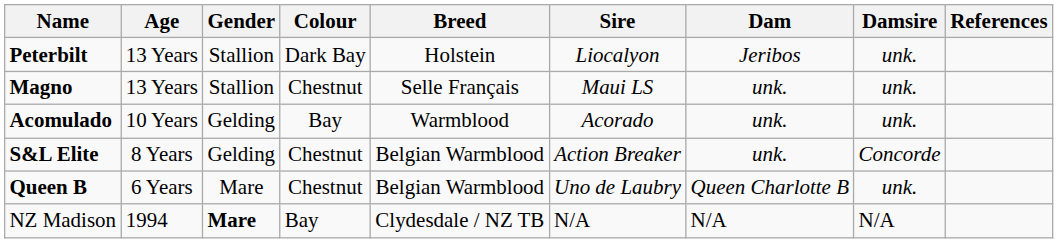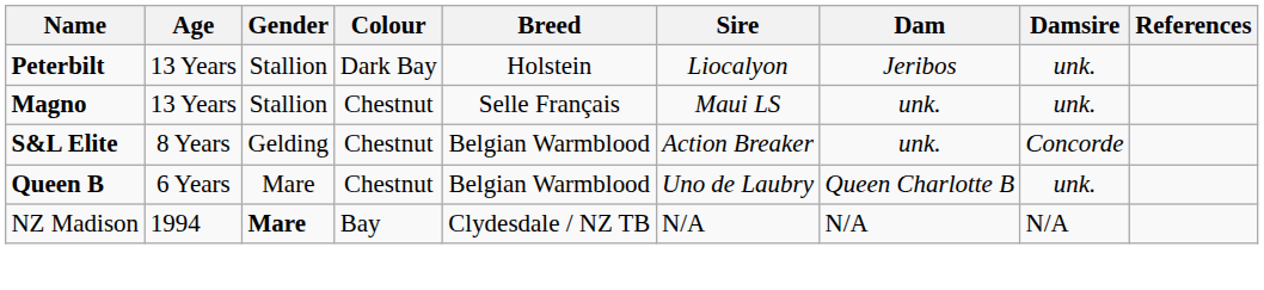 <table class="wikitable">
 <tr>
 <th>Name</th>
 <th>Age</th>
 <th>Gender</th>
 <th>Colour</th>
 <th>Breed</th>
 <th>Sire</th>
 <th>Dam</th>
 <th>Damsire</th>
 <th>References</th>
 </tr>
 <tr>
 <td><strong>Peterbilt</strong></td>
 <td align="center">13 Years</td>
 <td align="center">Stallion</td>
 <td align="center">Dark Bay</td>
 <td align="center">Holstein</td>
 <td align="center"><em>Liocalyon</em></td>
 <td align="center"><em>Jeribos</em></td>
 <td align="center"><em>unk.</em></td>
 <td align="center"></td>
 </tr>
 <tr>
 <td><strong>Magno</strong></td>
 <td align="center">13 Years</td>
 <td align="center">Stallion</td>
 <td align="center">Chestnut</td>
 <td align="center">Selle Français</td>
 <td align="center"><em>Maui LS</em></td>
-<td align="center"><em>unk.</em></td>
-<td align="center"><em>unk.</em></td>
-<td align="center"></td>
-</tr>
-<tr>
-<td><strong>Acomulado</strong></td>
-<td align="center">10 Years</td>
-<td align="center">Gelding</td>
-<td align="center">Bay</td>
-<td align="center">Warmblood</td>
-<td align="center"><em>Acorado</em></td>
 <td align="center"><em>unk.</em></td>
 <td align="center"><em>unk.</em></td>
 <td align="center"></td>
 </tr>
 <tr>
 <td><strong>S&L Elite</strong></td>
 <td align="center">8 Years</td>
 <td align="center">Gelding</td>
 <td align="center">Chestnut</td>
 <td align="center">Belgian Warmblood</td>
 <td align="center"><em>Action Breaker</em></td>
 <td align="center"><em>unk.</em></td>
 <td align="center"><em>Concorde</em></td>
 <td align="center"></td>
 </tr>
 <tr>
 <td><strong>Queen B</strong></td>
 <td align="center">6 Years</td>
 <td align="center">Mare</td>
 <td align="center">Chestnut</td>
 <td align="center">Belgian Warmblood</td>
 <td align="center"><em>Uno de Laubry</em></td>
 <td align="center"><em>Queen Charlotte B</em></td>
 <td align="center"><em>unk.</em></td>
 <td align="center"></td>
 </tr>
 <tr>
 <td>NZ Madison</td>
 <td>1994</td>
 <td><strong>Mare</strong></td>
 <td>Bay</td>
 <td>Clydesdale / NZ TB</td>
 <td>N/A</td>
 <td>N/A</td>
 <td>N/A</td>
 <td></td>
 </tr>
 </table>
